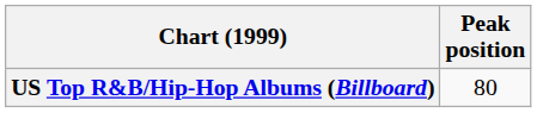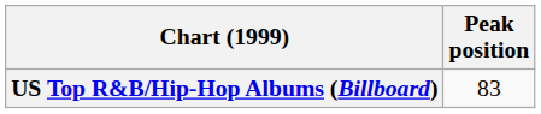 <table class="wikitable sortable plainrowheaders" style="text-align:center">
 <tr>
 <th scope="col">Chart (1999)</th>
 <th scope="col">Peak<br> position</th>
 </tr>
 <tr>
 <th scope="row">US <a href='#'>Top R&B/Hip-Hop Albums</a> (<em><a href='#'>Billboard</a></em>)</th>
-<td>80</td>
+<td>83</td>
 </tr>
 </table>
